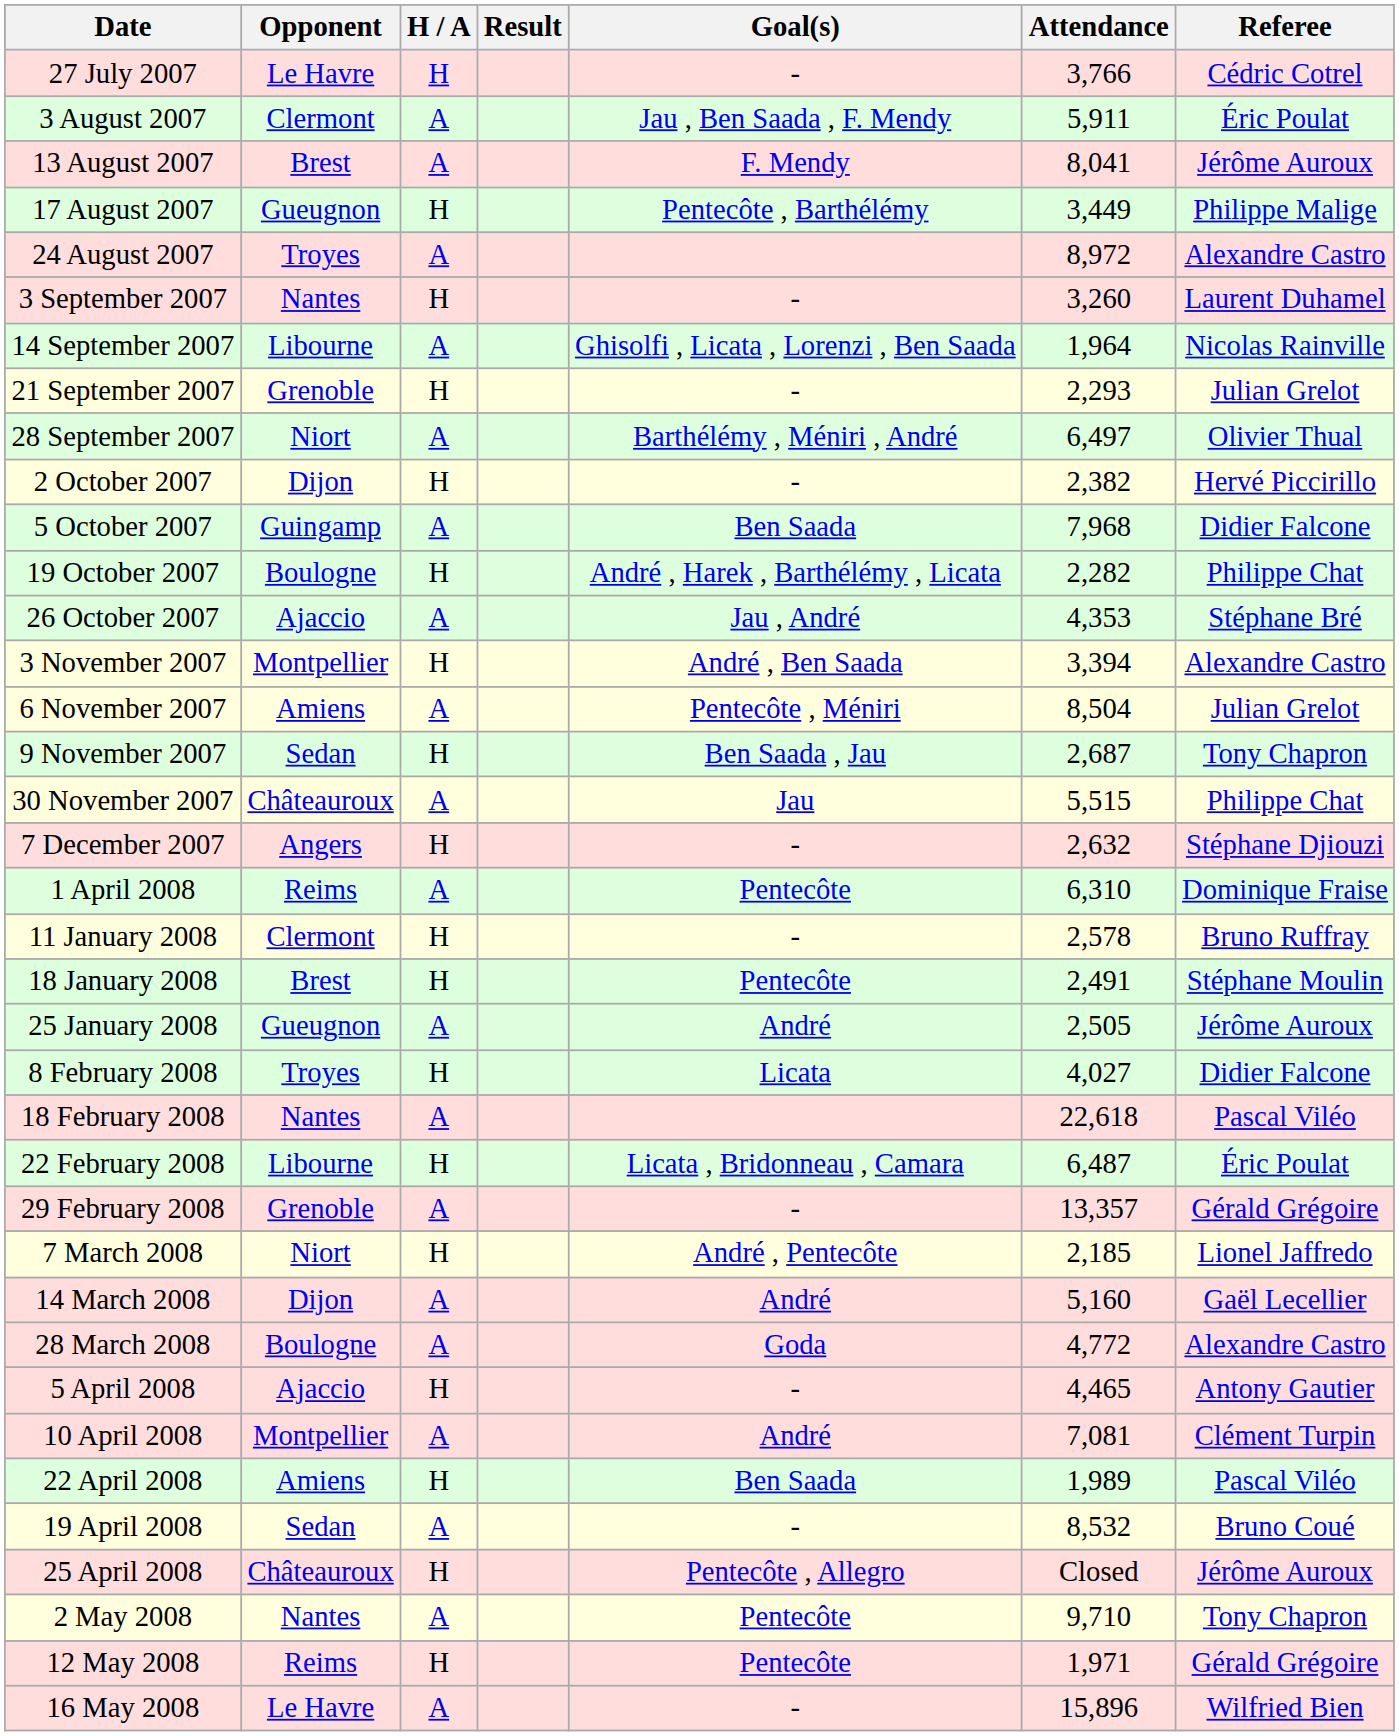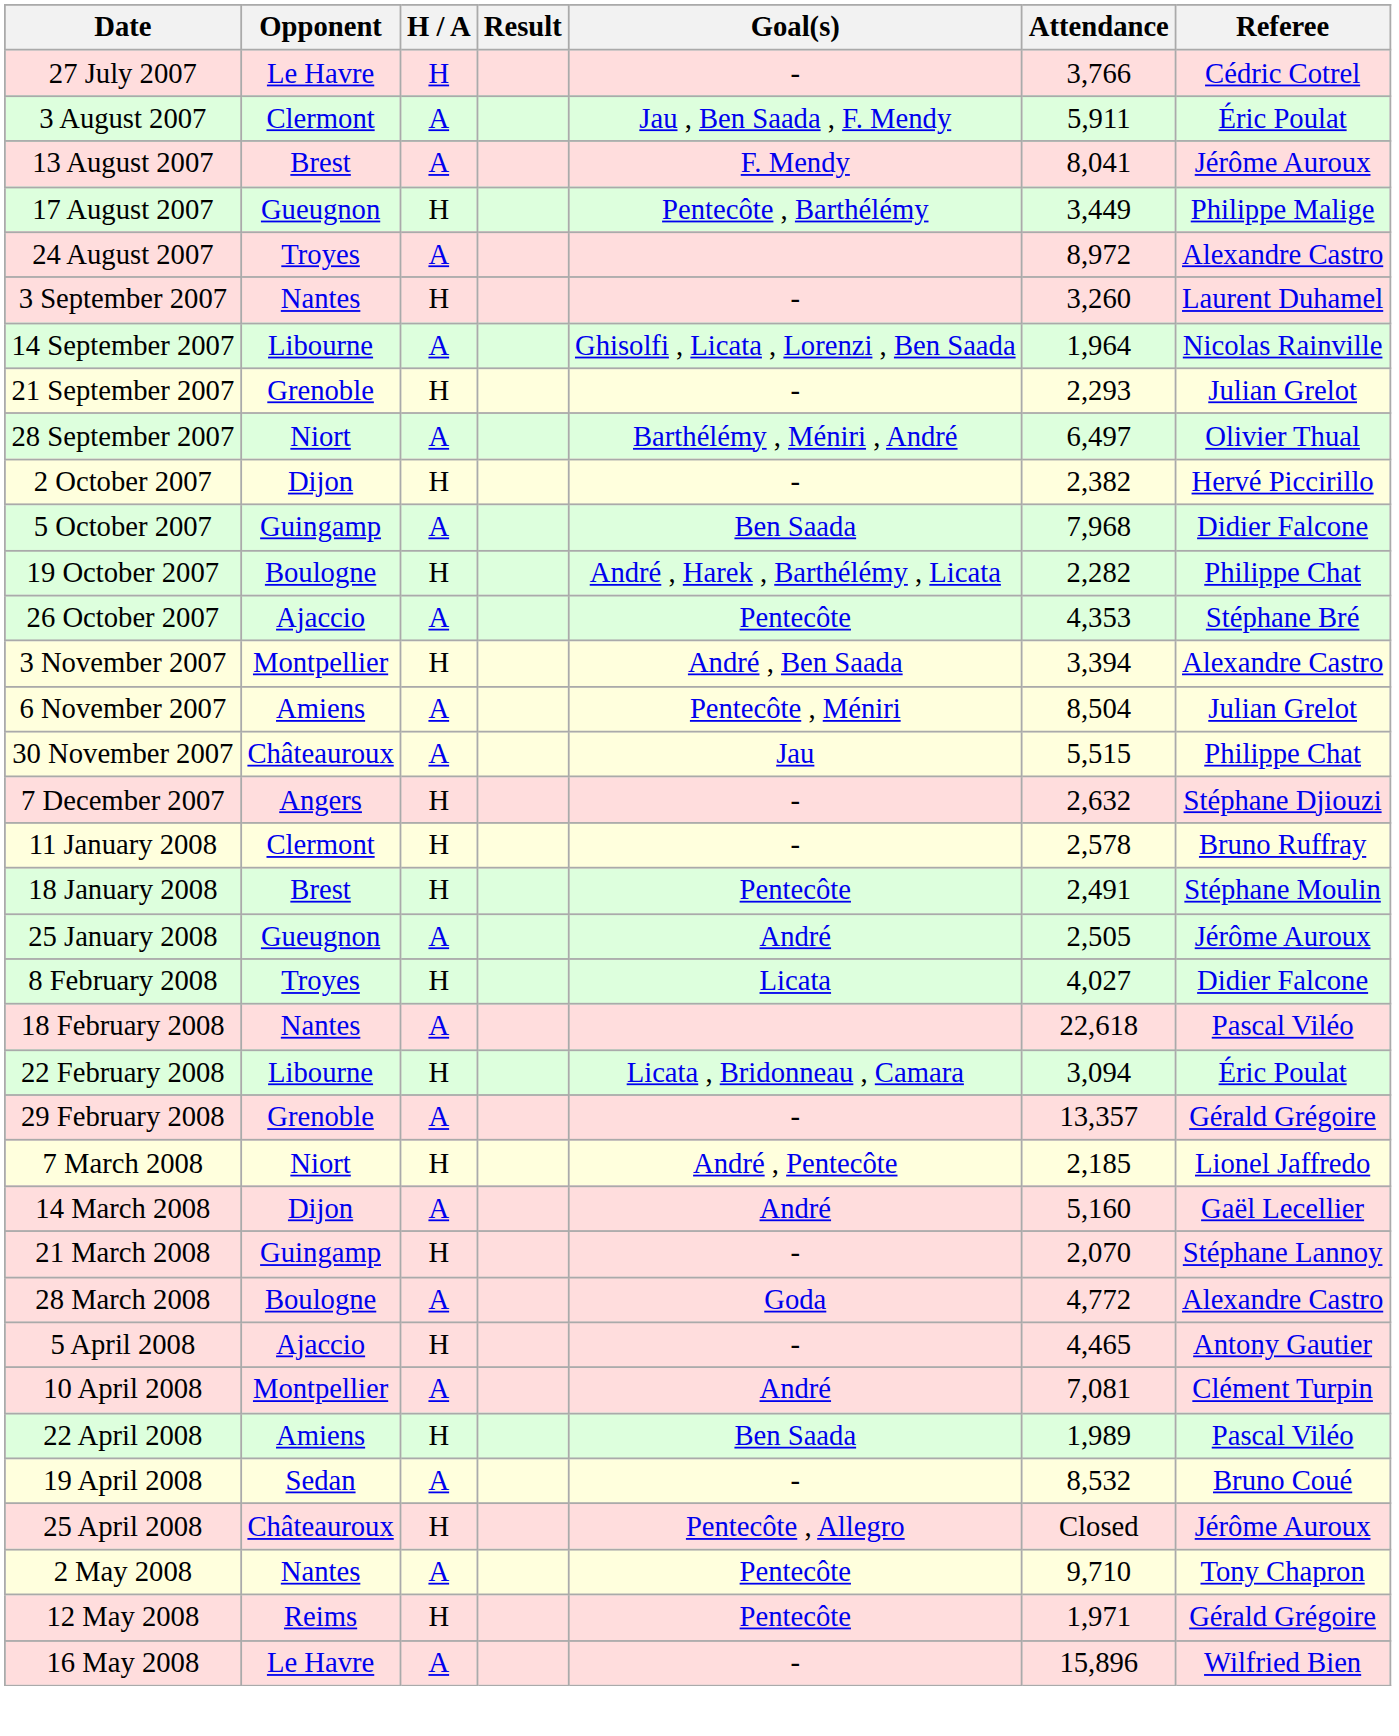 <table class="wikitable sortable" style="text-align:center">
 <tr>
 <th class="sortable">Date</th>
 <th>Opponent</th>
 <th>H / A</th>
 <th>Result</th>
 <th>Goal(s)</th>
 <th>Attendance</th>
 <th>Referee</th>
 </tr>
 <tr style="background:#fdd;">
 <td>27 July 2007</td>
 <td><a href='#'>Le Havre</a></td>
 <td><a href='#'>H</a></td>
 <td></td>
 <td>-</td>
 <td>3,766</td>
 <td><a href='#'>Cédric Cotrel</a></td>
 </tr>
 <tr style="background:#dfd;">
 <td>3 August 2007</td>
 <td><a href='#'>Clermont</a></td>
 <td><a href='#'>A</a></td>
 <td></td>
 <td><a href='#'>Jau</a> , <a href='#'>Ben Saada</a> , <a href='#'>F. Mendy</a> </td>
 <td>5,911</td>
 <td><a href='#'>Éric Poulat</a></td>
 </tr>
 <tr style="background:#fdd;">
 <td>13 August 2007</td>
 <td><a href='#'>Brest</a></td>
 <td><a href='#'>A</a></td>
 <td></td>
 <td><a href='#'>F. Mendy</a> </td>
 <td>8,041</td>
 <td><a href='#'>Jérôme Auroux</a></td>
 </tr>
 <tr style="background:#dfd;">
 <td>17 August 2007</td>
 <td><a href='#'>Gueugnon</a></td>
 <td>H</td>
 <td></td>
 <td><a href='#'>Pentecôte</a> , <a href='#'>Barthélémy</a> </td>
 <td>3,449</td>
 <td><a href='#'>Philippe Malige</a></td>
 </tr>
 <tr style="background:#fdd;">
 <td>24 August 2007</td>
 <td><a href='#'>Troyes</a></td>
 <td><a href='#'>A</a></td>
 <td></td>
 <td></td>
 <td>8,972</td>
 <td><a href='#'>Alexandre Castro</a></td>
 </tr>
 <tr style="background:#fdd;">
 <td>3 September 2007</td>
 <td><a href='#'>Nantes</a></td>
 <td>H</td>
 <td></td>
 <td>-</td>
 <td>3,260</td>
 <td><a href='#'>Laurent Duhamel</a></td>
 </tr>
 <tr style="background:#dfd;">
 <td>14 September 2007</td>
 <td><a href='#'>Libourne</a></td>
 <td><a href='#'>A</a></td>
 <td></td>
 <td><a href='#'>Ghisolfi</a> , <a href='#'>Licata</a> , <a href='#'>Lorenzi</a> , <a href='#'>Ben Saada</a> </td>
 <td>1,964</td>
 <td><a href='#'>Nicolas Rainville</a></td>
 </tr>
 <tr style="background:#ffd;">
 <td>21 September 2007</td>
 <td><a href='#'>Grenoble</a></td>
 <td>H</td>
 <td></td>
 <td>-</td>
 <td>2,293</td>
 <td><a href='#'>Julian Grelot</a></td>
 </tr>
 <tr style="background:#dfd;">
 <td>28 September 2007</td>
 <td><a href='#'>Niort</a></td>
 <td><a href='#'>A</a></td>
 <td></td>
 <td><a href='#'>Barthélémy</a> , <a href='#'>Méniri</a> , <a href='#'>André</a> </td>
 <td>6,497</td>
 <td><a href='#'>Olivier Thual</a></td>
 </tr>
 <tr style="background:#ffd;">
 <td>2 October 2007</td>
 <td><a href='#'>Dijon</a></td>
 <td>H</td>
 <td></td>
 <td>-</td>
 <td>2,382</td>
 <td><a href='#'>Hervé Piccirillo</a></td>
 </tr>
 <tr style="background:#dfd;">
 <td>5 October 2007</td>
 <td><a href='#'>Guingamp</a></td>
 <td><a href='#'>A</a></td>
 <td></td>
 <td><a href='#'>Ben Saada</a> </td>
 <td>7,968</td>
 <td><a href='#'>Didier Falcone</a></td>
 </tr>
 <tr style="background:#dfd;">
 <td>19 October 2007</td>
 <td><a href='#'>Boulogne</a></td>
 <td>H</td>
 <td></td>
 <td><a href='#'>André</a> , <a href='#'>Harek</a> , <a href='#'>Barthélémy</a> , <a href='#'>Licata</a> </td>
 <td>2,282</td>
 <td><a href='#'>Philippe Chat</a></td>
 </tr>
 <tr style="background:#dfd;">
 <td>26 October 2007</td>
 <td><a href='#'>Ajaccio</a></td>
 <td><a href='#'>A</a></td>
 <td></td>
-<td><a href='#'>Jau</a> , <a href='#'>André</a> </td>
+<td><a href='#'>Pentecôte</a> </td>
 <td>4,353</td>
 <td><a href='#'>Stéphane Bré</a></td>
 </tr>
 <tr style="background:#ffd;">
 <td>3 November 2007</td>
 <td><a href='#'>Montpellier</a></td>
 <td>H</td>
 <td></td>
 <td><a href='#'>André</a> , <a href='#'>Ben Saada</a> </td>
 <td>3,394</td>
 <td><a href='#'>Alexandre Castro</a></td>
 </tr>
 <tr style="background:#ffd;">
 <td>6 November 2007</td>
 <td><a href='#'>Amiens</a></td>
 <td><a href='#'>A</a></td>
 <td></td>
 <td><a href='#'>Pentecôte</a> , <a href='#'>Méniri</a> </td>
 <td>8,504</td>
 <td><a href='#'>Julian Grelot</a></td>
 </tr>
-<tr style="background:#dfd;">
-<td>9 November 2007</td>
-<td><a href='#'>Sedan</a></td>
-<td>H</td>
-<td></td>
-<td><a href='#'>Ben Saada</a> , <a href='#'>Jau</a> </td>
-<td>2,687</td>
-<td><a href='#'>Tony Chapron</a></td>
-</tr>
 <tr style="background:#ffd;">
 <td>30 November 2007</td>
 <td><a href='#'>Châteauroux</a></td>
 <td><a href='#'>A</a></td>
 <td></td>
 <td><a href='#'>Jau</a> </td>
 <td>5,515</td>
 <td><a href='#'>Philippe Chat</a></td>
 </tr>
 <tr style="background:#fdd;">
 <td>7 December 2007</td>
 <td><a href='#'>Angers</a></td>
 <td>H</td>
 <td></td>
 <td>-</td>
 <td>2,632</td>
 <td><a href='#'>Stéphane Djiouzi</a></td>
-</tr>
-<tr style="background:#dfd;">
-<td>1 April 2008</td>
-<td><a href='#'>Reims</a></td>
-<td><a href='#'>A</a></td>
-<td></td>
-<td><a href='#'>Pentecôte</a> </td>
-<td>6,310</td>
-<td><a href='#'>Dominique Fraise</a></td>
 </tr>
 <tr style="background:#ffd;">
 <td>11 January 2008</td>
 <td><a href='#'>Clermont</a></td>
 <td>H</td>
 <td></td>
 <td>-</td>
 <td>2,578</td>
 <td><a href='#'>Bruno Ruffray</a></td>
 </tr>
 <tr style="background:#dfd;">
 <td>18 January 2008</td>
 <td><a href='#'>Brest</a></td>
 <td>H</td>
 <td></td>
 <td><a href='#'>Pentecôte</a> </td>
 <td>2,491</td>
 <td><a href='#'>Stéphane Moulin</a></td>
 </tr>
 <tr style="background:#dfd;">
 <td>25 January 2008</td>
 <td><a href='#'>Gueugnon</a></td>
 <td><a href='#'>A</a></td>
 <td></td>
 <td><a href='#'>André</a> </td>
 <td>2,505</td>
 <td><a href='#'>Jérôme Auroux</a></td>
 </tr>
 <tr style="background:#dfd;">
 <td>8 February 2008</td>
 <td><a href='#'>Troyes</a></td>
 <td>H</td>
 <td></td>
 <td><a href='#'>Licata</a> </td>
 <td>4,027</td>
 <td><a href='#'>Didier Falcone</a></td>
 </tr>
 <tr style="background:#fdd;">
 <td>18 February 2008</td>
 <td><a href='#'>Nantes</a></td>
 <td><a href='#'>A</a></td>
 <td></td>
 <td></td>
 <td>22,618</td>
 <td><a href='#'>Pascal Viléo</a></td>
 </tr>
 <tr style="background:#dfd;">
 <td>22 February 2008</td>
 <td><a href='#'>Libourne</a></td>
 <td>H</td>
 <td></td>
 <td><a href='#'>Licata</a> , <a href='#'>Bridonneau</a> , <a href='#'>Camara</a> </td>
-<td>6,487</td>
+<td>3,094</td>
 <td><a href='#'>Éric Poulat</a></td>
 </tr>
 <tr style="background:#fdd;">
 <td>29 February 2008</td>
 <td><a href='#'>Grenoble</a></td>
 <td><a href='#'>A</a></td>
 <td></td>
 <td>-</td>
 <td>13,357</td>
 <td><a href='#'>Gérald Grégoire</a></td>
 </tr>
 <tr style="background:#ffd;">
 <td>7 March 2008</td>
 <td><a href='#'>Niort</a></td>
 <td>H</td>
 <td></td>
 <td><a href='#'>André</a> , <a href='#'>Pentecôte</a> </td>
 <td>2,185</td>
 <td><a href='#'>Lionel Jaffredo</a></td>
 </tr>
 <tr style="background:#fdd;">
 <td>14 March 2008</td>
 <td><a href='#'>Dijon</a></td>
 <td><a href='#'>A</a></td>
 <td></td>
 <td><a href='#'>André</a> </td>
 <td>5,160</td>
 <td><a href='#'>Gaël Lecellier</a></td>
+</tr>
+<tr style="background:#fdd;">
+<td>21 March 2008</td>
+<td><a href='#'>Guingamp</a></td>
+<td>H</td>
+<td></td>
+<td>-</td>
+<td>2,070</td>
+<td><a href='#'>Stéphane Lannoy</a></td>
 </tr>
 <tr style="background:#fdd;">
 <td>28 March 2008</td>
 <td><a href='#'>Boulogne</a></td>
 <td><a href='#'>A</a></td>
 <td></td>
 <td><a href='#'>Goda</a> </td>
 <td>4,772</td>
 <td><a href='#'>Alexandre Castro</a></td>
 </tr>
 <tr style="background:#fdd;">
 <td>5 April 2008</td>
 <td><a href='#'>Ajaccio</a></td>
 <td>H</td>
 <td></td>
 <td>-</td>
 <td>4,465</td>
 <td><a href='#'>Antony Gautier</a></td>
 </tr>
 <tr style="background:#fdd;">
 <td>10 April 2008</td>
 <td><a href='#'>Montpellier</a></td>
 <td><a href='#'>A</a></td>
 <td></td>
 <td><a href='#'>André</a> </td>
 <td>7,081</td>
 <td><a href='#'>Clément Turpin</a></td>
 </tr>
 <tr style="background:#dfd;">
 <td>22 April 2008</td>
 <td><a href='#'>Amiens</a></td>
 <td>H</td>
 <td></td>
 <td><a href='#'>Ben Saada</a> </td>
 <td>1,989</td>
 <td><a href='#'>Pascal Viléo</a></td>
 </tr>
 <tr style="background:#ffd;">
 <td>19 April 2008</td>
 <td><a href='#'>Sedan</a></td>
 <td><a href='#'>A</a></td>
 <td></td>
 <td>-</td>
 <td>8,532</td>
 <td><a href='#'>Bruno Coué</a></td>
 </tr>
 <tr style="background:#fdd;">
 <td>25 April 2008</td>
 <td><a href='#'>Châteauroux</a></td>
 <td>H</td>
 <td></td>
 <td><a href='#'>Pentecôte</a> , <a href='#'>Allegro</a> </td>
 <td>Closed</td>
 <td><a href='#'>Jérôme Auroux</a></td>
 </tr>
 <tr style="background:#ffd;">
 <td>2 May 2008</td>
 <td><a href='#'>Nantes</a></td>
 <td><a href='#'>A</a></td>
 <td></td>
 <td><a href='#'>Pentecôte</a> </td>
 <td>9,710</td>
 <td><a href='#'>Tony Chapron</a></td>
 </tr>
 <tr style="background:#fdd;">
 <td>12 May 2008</td>
 <td><a href='#'>Reims</a></td>
 <td>H</td>
 <td></td>
 <td><a href='#'>Pentecôte</a> </td>
 <td>1,971</td>
 <td><a href='#'>Gérald Grégoire</a></td>
 </tr>
 <tr style="background:#fdd;">
 <td>16 May 2008</td>
 <td><a href='#'>Le Havre</a></td>
 <td><a href='#'>A</a></td>
 <td></td>
 <td>-</td>
 <td>15,896</td>
 <td><a href='#'>Wilfried Bien</a></td>
 </tr>
 </table>
